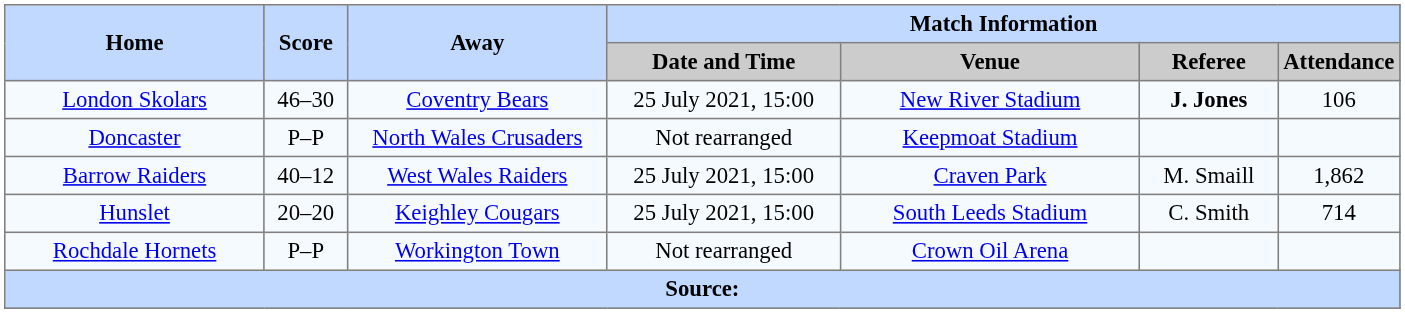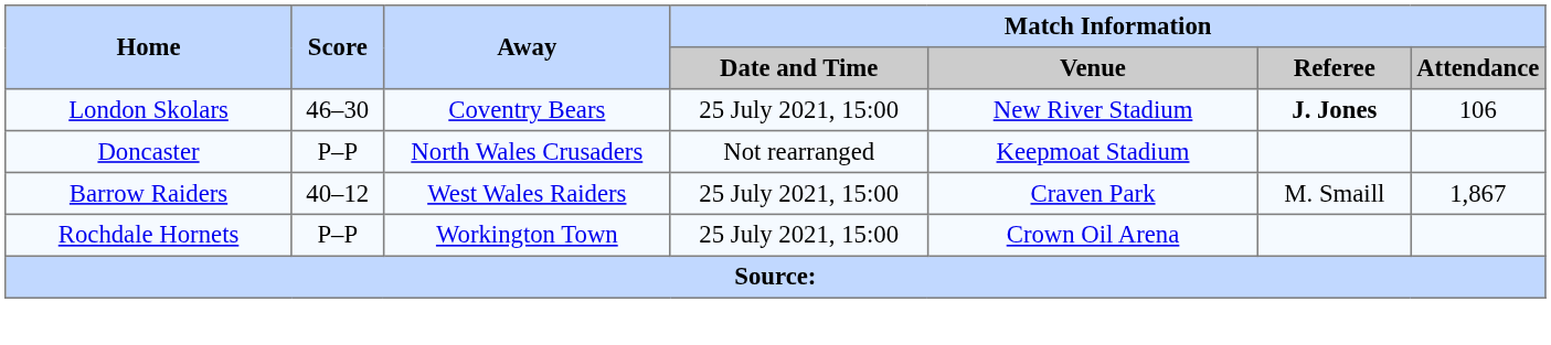 <table border=1 style="border-collapse:collapse; font-size:90%; text-align:center;" cellpadding=3 cellspacing=0 width=100%>
 <tr style="background:#C1D8ff;">
 <th scope="col" rowspan=2 width=19%>Home</th>
 <th scope="col" rowspan=2 width=6%>Score</th>
 <th scope="col" rowspan=2 width=19%>Away</th>
 <th colspan=4>Match Information</th>
 </tr>
 <tr style="background:#CCCCCC;">
 <th scope="col" width=17%>Date and Time</th>
 <th scope="col" width=22%>Venue</th>
 <th scope="col" width=10%>Referee</th>
 <th scope="col" width=7%>Attendance</th>
 </tr>
 <tr style="background:#F5FAFF;">
 <td> <a href='#'>London Skolars</a></td>
 <td>46–30</td>
 <td> <a href='#'>Coventry Bears</a></td>
 <td>25 July 2021, 15:00</td>
 <td><a href='#'>New River Stadium</a></td>
 <td><strong>J. Jones</strong></td>
 <td>106</td>
 </tr>
 <tr style="background:#F5FAFF;">
 <td> <a href='#'>Doncaster</a></td>
 <td>P–P</td>
 <td> <a href='#'>North Wales Crusaders</a></td>
 <td>Not rearranged</td>
 <td><a href='#'>Keepmoat Stadium</a></td>
 <td></td>
 <td></td>
 </tr>
 <tr style="background:#F5FAFF;">
 <td> <a href='#'>Barrow Raiders</a></td>
 <td>40–12</td>
 <td> <a href='#'>West Wales Raiders</a></td>
 <td>25 July 2021, 15:00</td>
 <td><a href='#'>Craven Park</a></td>
 <td>M. Smaill</td>
-<td>1,862</td>
-</tr>
-<tr style="background:#F5FAFF;">
-<td> <a href='#'>Hunslet</a></td>
-<td>20–20</td>
-<td> <a href='#'>Keighley Cougars</a></td>
-<td>25 July 2021, 15:00</td>
-<td><a href='#'>South Leeds Stadium</a></td>
-<td>C. Smith</td>
-<td>714</td>
+<td>1,867</td>
 </tr>
 <tr style="background:#F5FAFF;">
 <td> <a href='#'>Rochdale Hornets</a></td>
 <td>P–P</td>
 <td> <a href='#'>Workington Town</a></td>
-<td>Not rearranged</td>
+<td>25 July 2021, 15:00</td>
 <td><a href='#'>Crown Oil Arena</a></td>
 <td></td>
 <td></td>
 </tr>
 <tr style="background:#c1d8ff;">
 <th colspan=7>Source:</th>
 </tr>
 </table>
